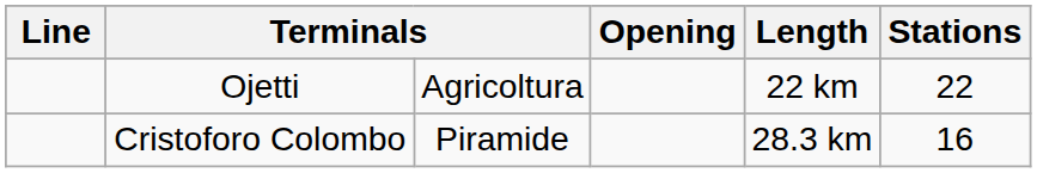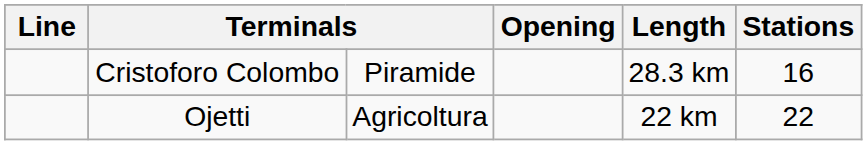 <table class="wikitable" style="text-align:center">
 <tr>
 <th>Line</th>
 <th colspan=2>Terminals</th>
 <th>Opening</th>
 <th>Length</th>
 <th>Stations</th>
 </tr>
 <tr>
 <td width=40px align=center></td>
+<td>Cristoforo Colombo</td>
+<td>Piramide</td>
+<td></td>
+<td>28.3 km</td>
+<td>16</td>
+</tr>
+<tr>
+<td width=40px align=center></td>
 <td>Ojetti</td>
 <td>Agricoltura</td>
 <td></td>
 <td>22 km</td>
 <td>22</td>
 </tr>
-<tr>
-<td width=40px align=center></td>
-<td>Cristoforo Colombo</td>
-<td>Piramide</td>
-<td></td>
-<td>28.3 km</td>
-<td>16</td>
-</tr>
 </table>
